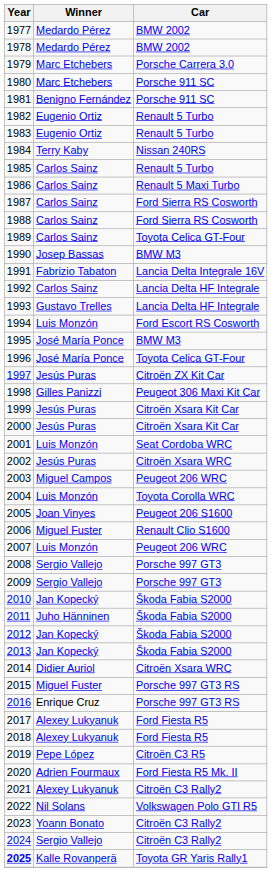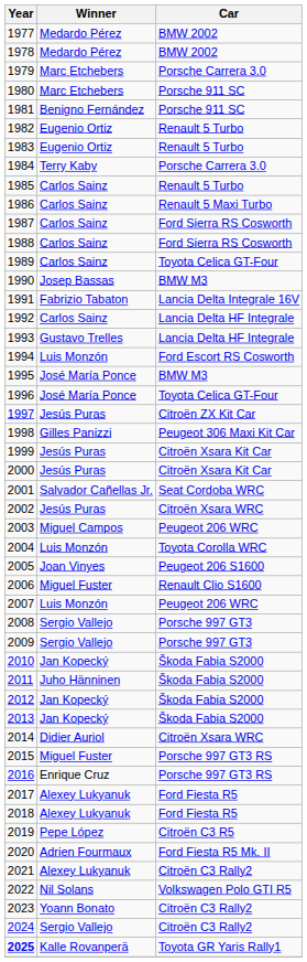 <table class="wikitable">
 <tr>
 <th>Year</th>
 <th>Winner</th>
 <th>Car</th>
 </tr>
 <tr>
 <td>1977</td>
 <td> <a href='#'>Medardo Pérez</a></td>
 <td><a href='#'>BMW 2002</a></td>
 </tr>
 <tr>
 <td>1978</td>
 <td> <a href='#'>Medardo Pérez</a></td>
 <td><a href='#'>BMW 2002</a></td>
 </tr>
 <tr>
 <td>1979</td>
 <td> <a href='#'>Marc Etchebers</a></td>
 <td><a href='#'>Porsche Carrera 3.0</a></td>
 </tr>
 <tr>
 <td>1980</td>
 <td> <a href='#'>Marc Etchebers</a></td>
 <td><a href='#'>Porsche 911 SC</a></td>
 </tr>
 <tr>
 <td>1981</td>
 <td> <a href='#'>Benigno Fernández</a></td>
 <td><a href='#'>Porsche 911 SC</a></td>
 </tr>
 <tr>
 <td>1982</td>
 <td> <a href='#'>Eugenio Ortiz</a></td>
 <td><a href='#'>Renault 5 Turbo</a></td>
 </tr>
 <tr>
 <td>1983</td>
 <td> <a href='#'>Eugenio Ortiz</a></td>
 <td><a href='#'>Renault 5 Turbo</a></td>
 </tr>
 <tr>
 <td>1984</td>
 <td> <a href='#'>Terry Kaby</a></td>
-<td><a href='#'>Nissan 240RS</a></td>
+<td><a href='#'>Porsche Carrera 3.0</a></td>
 </tr>
 <tr>
 <td>1985</td>
 <td> <a href='#'>Carlos Sainz</a></td>
 <td><a href='#'>Renault 5 Turbo</a></td>
 </tr>
 <tr>
 <td>1986</td>
 <td> <a href='#'>Carlos Sainz</a></td>
 <td><a href='#'>Renault 5 Maxi Turbo</a></td>
 </tr>
 <tr>
 <td>1987</td>
 <td> <a href='#'>Carlos Sainz</a></td>
 <td><a href='#'>Ford Sierra RS Cosworth</a></td>
 </tr>
 <tr>
 <td>1988</td>
 <td> <a href='#'>Carlos Sainz</a></td>
 <td><a href='#'>Ford Sierra RS Cosworth</a></td>
 </tr>
 <tr>
 <td>1989</td>
 <td> <a href='#'>Carlos Sainz</a></td>
 <td><a href='#'>Toyota Celica GT-Four</a></td>
 </tr>
 <tr>
 <td>1990</td>
 <td> <a href='#'>Josep Bassas</a></td>
 <td><a href='#'>BMW M3</a></td>
 </tr>
 <tr>
 <td>1991</td>
 <td> <a href='#'>Fabrizio Tabaton</a></td>
 <td><a href='#'>Lancia Delta Integrale 16V</a></td>
 </tr>
 <tr>
 <td>1992</td>
 <td> <a href='#'>Carlos Sainz</a></td>
 <td><a href='#'>Lancia Delta HF Integrale</a></td>
 </tr>
 <tr>
 <td>1993</td>
 <td> <a href='#'>Gustavo Trelles</a></td>
 <td><a href='#'>Lancia Delta HF Integrale</a></td>
 </tr>
 <tr>
 <td>1994</td>
 <td> <a href='#'>Luis Monzón</a></td>
 <td><a href='#'>Ford Escort RS Cosworth</a></td>
 </tr>
 <tr>
 <td>1995</td>
 <td> <a href='#'>José María Ponce</a></td>
 <td><a href='#'>BMW M3</a></td>
 </tr>
 <tr>
 <td>1996</td>
 <td> <a href='#'>José María Ponce</a></td>
 <td><a href='#'>Toyota Celica GT-Four</a></td>
 </tr>
 <tr>
 <td><a href='#'>1997</a></td>
 <td> <a href='#'>Jesús Puras</a></td>
 <td><a href='#'>Citroën ZX Kit Car</a></td>
 </tr>
 <tr>
 <td>1998</td>
 <td> <a href='#'>Gilles Panizzi</a></td>
 <td><a href='#'>Peugeot 306 Maxi Kit Car</a></td>
 </tr>
 <tr>
 <td>1999</td>
 <td> <a href='#'>Jesús Puras</a></td>
 <td><a href='#'>Citroën Xsara Kit Car</a></td>
 </tr>
 <tr>
 <td>2000</td>
 <td> <a href='#'>Jesús Puras</a></td>
 <td><a href='#'>Citroën Xsara Kit Car</a></td>
 </tr>
 <tr>
 <td>2001</td>
-<td> <a href='#'>Luis Monzón</a></td>
+<td> <a href='#'>Salvador Cañellas Jr.</a></td>
 <td><a href='#'>Seat Cordoba WRC</a></td>
 </tr>
 <tr>
 <td>2002</td>
 <td> <a href='#'>Jesús Puras</a></td>
 <td><a href='#'>Citroën Xsara WRC</a></td>
 </tr>
 <tr>
 <td>2003</td>
 <td> <a href='#'>Miguel Campos</a></td>
 <td><a href='#'>Peugeot 206 WRC</a></td>
 </tr>
 <tr>
 <td>2004</td>
 <td> <a href='#'>Luis Monzón</a></td>
 <td><a href='#'>Toyota Corolla WRC</a></td>
 </tr>
 <tr>
 <td>2005</td>
 <td> <a href='#'>Joan Vinyes</a></td>
 <td><a href='#'>Peugeot 206 S1600</a></td>
 </tr>
 <tr>
 <td>2006</td>
 <td> <a href='#'>Miguel Fuster</a></td>
 <td><a href='#'>Renault Clio S1600</a></td>
 </tr>
 <tr>
 <td>2007</td>
 <td> <a href='#'>Luis Monzón</a></td>
 <td><a href='#'>Peugeot 206 WRC</a></td>
 </tr>
 <tr>
 <td>2008</td>
 <td> <a href='#'>Sergio Vallejo</a></td>
 <td><a href='#'>Porsche 997 GT3</a></td>
 </tr>
 <tr>
 <td>2009</td>
 <td> <a href='#'>Sergio Vallejo</a></td>
 <td><a href='#'>Porsche 997 GT3</a></td>
 </tr>
 <tr>
 <td><a href='#'>2010</a></td>
 <td> <a href='#'>Jan Kopecký</a></td>
 <td><a href='#'>Škoda Fabia S2000</a></td>
 </tr>
 <tr>
 <td><a href='#'>2011</a></td>
 <td> <a href='#'>Juho Hänninen</a></td>
 <td><a href='#'>Škoda Fabia S2000</a></td>
 </tr>
 <tr>
 <td><a href='#'>2012</a></td>
 <td> <a href='#'>Jan Kopecký</a></td>
 <td><a href='#'>Škoda Fabia S2000</a></td>
 </tr>
 <tr>
 <td><a href='#'>2013</a></td>
 <td> <a href='#'>Jan Kopecký</a></td>
 <td><a href='#'>Škoda Fabia S2000</a></td>
 </tr>
 <tr>
 <td>2014</td>
 <td> <a href='#'>Didier Auriol</a></td>
 <td><a href='#'>Citroën Xsara WRC</a></td>
 </tr>
 <tr>
 <td>2015</td>
 <td> <a href='#'>Miguel Fuster</a></td>
 <td><a href='#'>Porsche 997 GT3 RS</a></td>
 </tr>
 <tr>
 <td><a href='#'>2016</a></td>
 <td> Enrique Cruz</td>
 <td><a href='#'>Porsche 997 GT3 RS</a></td>
 </tr>
 <tr>
 <td>2017</td>
 <td> <a href='#'>Alexey Lukyanuk</a></td>
 <td><a href='#'>Ford Fiesta R5</a></td>
 </tr>
 <tr>
 <td>2018</td>
 <td> <a href='#'>Alexey Lukyanuk</a></td>
 <td><a href='#'>Ford Fiesta R5</a></td>
 </tr>
 <tr>
 <td>2019</td>
 <td> <a href='#'>Pepe López</a></td>
 <td><a href='#'>Citroën C3 R5</a></td>
 </tr>
 <tr>
 <td>2020</td>
 <td> <a href='#'>Adrien Fourmaux</a></td>
 <td><a href='#'>Ford Fiesta R5 Mk. II</a></td>
 </tr>
 <tr>
 <td>2021</td>
 <td> <a href='#'>Alexey Lukyanuk</a></td>
 <td><a href='#'>Citroën C3 Rally2</a></td>
 </tr>
 <tr>
 <td>2022</td>
 <td> <a href='#'>Nil Solans</a></td>
 <td><a href='#'>Volkswagen Polo GTI R5</a></td>
 </tr>
 <tr>
 <td>2023</td>
 <td> <a href='#'>Yoann Bonato</a></td>
 <td><a href='#'>Citroën C3 Rally2</a></td>
 </tr>
 <tr>
 <td><a href='#'>2024</a></td>
 <td> <a href='#'>Sergio Vallejo</a></td>
 <td><a href='#'>Citroën C3 Rally2</a></td>
 </tr>
 <tr>
 <td><strong><a href='#'>2025</a></strong></td>
 <td> <a href='#'>Kalle Rovanperä</a></td>
 <td><a href='#'>Toyota GR Yaris Rally1</a></td>
 </tr>
 <tr>
 </tr>
 </table>
